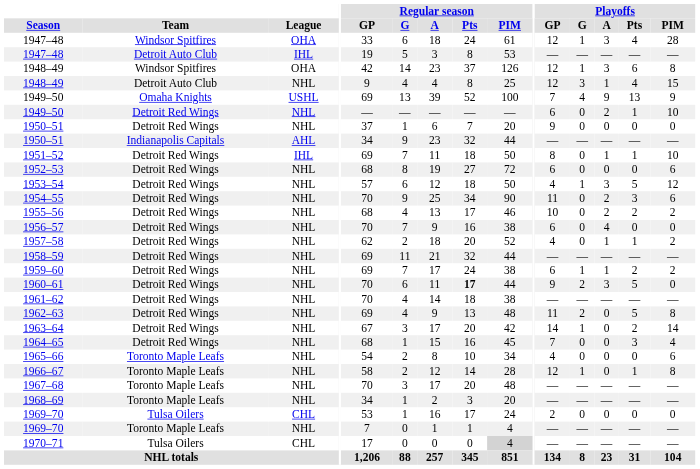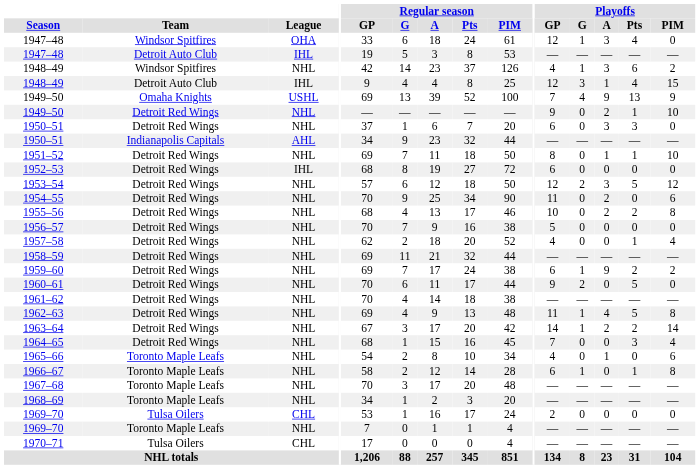 <table border="0" cellpadding="1" cellspacing="0" style="text-align:center; width:60em">
 <tr bgcolor="#e0e0e0">
 <th colspan="3" bgcolor="#ffffff"></th>
 <th rowspan="100" bgcolor="#ffffff"></th>
 <th colspan="5"><a href='#'>Regular season</a></th>
 <th rowspan="100" bgcolor="#ffffff"></th>
 <th colspan="5"><a href='#'>Playoffs</a></th>
 </tr>
 <tr bgcolor="#e0e0e0">
 <th><a href='#'>Season</a></th>
 <th>Team</th>
 <th>League</th>
 <th>GP</th>
 <th><a href='#'>G</a></th>
 <th><a href='#'>A</a></th>
 <th><a href='#'>Pts</a></th>
 <th><a href='#'>PIM</a></th>
 <th>GP</th>
 <th>G</th>
 <th>A</th>
 <th>Pts</th>
 <th>PIM</th>
 </tr>
 <tr>
 <td>1947–48</td>
 <td><a href='#'>Windsor Spitfires</a></td>
 <td><a href='#'>OHA</a></td>
 <td>33</td>
 <td>6</td>
 <td>18</td>
 <td>24</td>
 <td>61</td>
 <td>12</td>
 <td>1</td>
 <td>3</td>
 <td>4</td>
-<td>28</td>
+<td>0</td>
 </tr>
 <tr bgcolor="#f0f0f0">
 <td><a href='#'>1947–48</a></td>
 <td><a href='#'>Detroit Auto Club</a></td>
 <td><a href='#'>IHL</a></td>
 <td>19</td>
 <td>5</td>
 <td>3</td>
 <td>8</td>
 <td>53</td>
 <td>—</td>
 <td>—</td>
 <td>—</td>
 <td>—</td>
 <td>—</td>
 </tr>
 <tr>
 <td>1948–49</td>
 <td>Windsor Spitfires</td>
-<td>OHA</td>
+<td>NHL</td>
 <td>42</td>
 <td>14</td>
 <td>23</td>
 <td>37</td>
 <td>126</td>
-<td>12</td>
+<td>4</td>
 <td>1</td>
 <td>3</td>
 <td>6</td>
-<td>8</td>
+<td>2</td>
 </tr>
 <tr bgcolor="#f0f0f0">
 <td><a href='#'>1948–49</a></td>
 <td>Detroit Auto Club</td>
-<td>NHL</td>
+<td>IHL</td>
 <td>9</td>
 <td>4</td>
 <td>4</td>
 <td>8</td>
 <td>25</td>
 <td>12</td>
 <td>3</td>
 <td>1</td>
 <td>4</td>
 <td>15</td>
 </tr>
 <tr>
 <td>1949–50</td>
 <td><a href='#'>Omaha Knights</a></td>
 <td><a href='#'>USHL</a></td>
 <td>69</td>
 <td>13</td>
 <td>39</td>
 <td>52</td>
 <td>100</td>
 <td>7</td>
 <td>4</td>
 <td>9</td>
 <td>13</td>
 <td>9</td>
 </tr>
 <tr bgcolor="#f0f0f0">
 <td><a href='#'>1949–50</a></td>
 <td><a href='#'>Detroit Red Wings</a></td>
 <td><a href='#'>NHL</a></td>
 <td>—</td>
 <td>—</td>
 <td>—</td>
 <td>—</td>
 <td>—</td>
-<td>6</td>
+<td>9</td>
 <td>0</td>
 <td>2</td>
 <td>1</td>
 <td>10</td>
 </tr>
 <tr>
 <td><a href='#'>1950–51</a></td>
 <td>Detroit Red Wings</td>
 <td>NHL</td>
 <td>37</td>
 <td>1</td>
 <td>6</td>
 <td>7</td>
 <td>20</td>
-<td>9</td>
+<td>6</td>
 <td>0</td>
-<td>0</td>
-<td>0</td>
+<td>3</td>
+<td>3</td>
 <td>0</td>
 </tr>
 <tr bgcolor="#f0f0f0">
 <td><a href='#'>1950–51</a></td>
 <td><a href='#'>Indianapolis Capitals</a></td>
 <td><a href='#'>AHL</a></td>
 <td>34</td>
 <td>9</td>
 <td>23</td>
 <td>32</td>
 <td>44</td>
 <td>—</td>
 <td>—</td>
 <td>—</td>
 <td>—</td>
 <td>—</td>
 </tr>
 <tr>
 <td><a href='#'>1951–52</a></td>
 <td>Detroit Red Wings</td>
-<td><a href='#'>IHL</a></td>
+<td>NHL</td>
 <td>69</td>
 <td>7</td>
 <td>11</td>
 <td>18</td>
 <td>50</td>
 <td>8</td>
 <td>0</td>
 <td>1</td>
 <td>1</td>
 <td>10</td>
 </tr>
 <tr bgcolor="#f0f0f0">
 <td><a href='#'>1952–53</a></td>
 <td>Detroit Red Wings</td>
-<td>NHL</td>
+<td>IHL</td>
 <td>68</td>
 <td>8</td>
 <td>19</td>
 <td>27</td>
 <td>72</td>
 <td>6</td>
 <td>0</td>
 <td>0</td>
 <td>0</td>
-<td>6</td>
+<td>0</td>
 </tr>
 <tr>
 <td><a href='#'>1953–54</a></td>
 <td>Detroit Red Wings</td>
 <td>NHL</td>
 <td>57</td>
 <td>6</td>
 <td>12</td>
 <td>18</td>
 <td>50</td>
-<td>4</td>
-<td>1</td>
+<td>12</td>
+<td>2</td>
 <td>3</td>
 <td>5</td>
 <td>12</td>
 </tr>
 <tr bgcolor="#f0f0f0">
 <td><a href='#'>1954–55</a></td>
 <td>Detroit Red Wings</td>
 <td>NHL</td>
 <td>70</td>
 <td>9</td>
 <td>25</td>
 <td>34</td>
 <td>90</td>
 <td>11</td>
 <td>0</td>
 <td>2</td>
-<td>3</td>
+<td>0</td>
 <td>6</td>
 </tr>
 <tr>
 <td><a href='#'>1955–56</a></td>
 <td>Detroit Red Wings</td>
 <td>NHL</td>
 <td>68</td>
 <td>4</td>
 <td>13</td>
 <td>17</td>
 <td>46</td>
 <td>10</td>
 <td>0</td>
 <td>2</td>
 <td>2</td>
-<td>2</td>
+<td>8</td>
 </tr>
 <tr bgcolor="#f0f0f0">
 <td><a href='#'>1956–57</a></td>
 <td>Detroit Red Wings</td>
 <td>NHL</td>
 <td>70</td>
 <td>7</td>
 <td>9</td>
 <td>16</td>
 <td>38</td>
-<td>6</td>
+<td>5</td>
 <td>0</td>
-<td>4</td>
+<td>0</td>
 <td>0</td>
 <td>0</td>
 </tr>
 <tr>
 <td><a href='#'>1957–58</a></td>
 <td>Detroit Red Wings</td>
 <td>NHL</td>
 <td>62</td>
 <td>2</td>
 <td>18</td>
 <td>20</td>
 <td>52</td>
 <td>4</td>
 <td>0</td>
+<td>0</td>
 <td>1</td>
-<td>1</td>
-<td>2</td>
+<td>4</td>
 </tr>
 <tr bgcolor="#f0f0f0">
 <td><a href='#'>1958–59</a></td>
 <td>Detroit Red Wings</td>
 <td>NHL</td>
 <td>69</td>
 <td>11</td>
 <td>21</td>
 <td>32</td>
 <td>44</td>
 <td>—</td>
 <td>—</td>
 <td>—</td>
 <td>—</td>
 <td>—</td>
 </tr>
 <tr>
 <td><a href='#'>1959–60</a></td>
 <td>Detroit Red Wings</td>
 <td>NHL</td>
 <td>69</td>
 <td>7</td>
 <td>17</td>
 <td>24</td>
 <td>38</td>
 <td>6</td>
 <td>1</td>
-<td>1</td>
+<td>9</td>
 <td>2</td>
 <td>2</td>
 </tr>
 <tr bgcolor="#f0f0f0">
 <td><a href='#'>1960–61</a></td>
 <td>Detroit Red Wings</td>
 <td>NHL</td>
 <td>70</td>
 <td>6</td>
 <td>11</td>
-<td><strong>17</strong></td>
+<td>17</td>
 <td>44</td>
 <td>9</td>
 <td>2</td>
-<td>3</td>
+<td>0</td>
 <td>5</td>
 <td>0</td>
 </tr>
 <tr>
 <td><a href='#'>1961–62</a></td>
 <td>Detroit Red Wings</td>
 <td>NHL</td>
 <td>70</td>
 <td>4</td>
 <td>14</td>
 <td>18</td>
 <td>38</td>
 <td>—</td>
 <td>—</td>
 <td>—</td>
 <td>—</td>
 <td>—</td>
 </tr>
 <tr bgcolor="#f0f0f0">
 <td><a href='#'>1962–63</a></td>
 <td>Detroit Red Wings</td>
 <td>NHL</td>
 <td>69</td>
 <td>4</td>
 <td>9</td>
 <td>13</td>
 <td>48</td>
 <td>11</td>
-<td>2</td>
-<td>0</td>
+<td>1</td>
+<td>4</td>
 <td>5</td>
 <td>8</td>
 </tr>
 <tr>
 <td><a href='#'>1963–64</a></td>
 <td>Detroit Red Wings</td>
 <td>NHL</td>
 <td>67</td>
 <td>3</td>
 <td>17</td>
 <td>20</td>
 <td>42</td>
 <td>14</td>
 <td>1</td>
-<td>0</td>
+<td>2</td>
 <td>2</td>
 <td>14</td>
 </tr>
 <tr bgcolor="#f0f0f0">
 <td><a href='#'>1964–65</a></td>
 <td>Detroit Red Wings</td>
 <td>NHL</td>
 <td>68</td>
 <td>1</td>
 <td>15</td>
 <td>16</td>
 <td>45</td>
 <td>7</td>
 <td>0</td>
 <td>0</td>
 <td>3</td>
 <td>4</td>
 </tr>
 <tr>
 <td><a href='#'>1965–66</a></td>
 <td><a href='#'>Toronto Maple Leafs</a></td>
 <td>NHL</td>
 <td>54</td>
 <td>2</td>
 <td>8</td>
 <td>10</td>
 <td>34</td>
 <td>4</td>
 <td>0</td>
-<td>0</td>
+<td>1</td>
 <td>0</td>
 <td>6</td>
 </tr>
 <tr bgcolor="#f0f0f0">
 <td><a href='#'>1966–67</a></td>
 <td>Toronto Maple Leafs</td>
 <td>NHL</td>
 <td>58</td>
 <td>2</td>
 <td>12</td>
 <td>14</td>
 <td>28</td>
-<td>12</td>
+<td>6</td>
 <td>1</td>
 <td>0</td>
 <td>1</td>
 <td>8</td>
 </tr>
 <tr>
 <td><a href='#'>1967–68</a></td>
 <td>Toronto Maple Leafs</td>
 <td>NHL</td>
 <td>70</td>
 <td>3</td>
 <td>17</td>
 <td>20</td>
 <td>48</td>
 <td>—</td>
 <td>—</td>
 <td>—</td>
 <td>—</td>
 <td>—</td>
 </tr>
 <tr bgcolor="#f0f0f0">
 <td><a href='#'>1968–69</a></td>
 <td>Toronto Maple Leafs</td>
 <td>NHL</td>
 <td>34</td>
 <td>1</td>
 <td>2</td>
 <td>3</td>
 <td>20</td>
 <td>—</td>
 <td>—</td>
 <td>—</td>
 <td>—</td>
 <td>—</td>
 </tr>
 <tr>
 <td><a href='#'>1969–70</a></td>
 <td><a href='#'>Tulsa Oilers</a></td>
 <td><a href='#'>CHL</a></td>
 <td>53</td>
 <td>1</td>
 <td>16</td>
 <td>17</td>
 <td>24</td>
 <td>2</td>
 <td>0</td>
 <td>0</td>
 <td>0</td>
 <td>0</td>
 </tr>
 <tr bgcolor="#f0f0f0">
 <td><a href='#'>1969–70</a></td>
 <td>Toronto Maple Leafs</td>
 <td>NHL</td>
 <td>7</td>
 <td>0</td>
 <td>1</td>
 <td>1</td>
 <td>4</td>
 <td>—</td>
 <td>—</td>
 <td>—</td>
 <td>—</td>
 <td>—</td>
 </tr>
 <tr>
 <td><a href='#'>1970–71</a></td>
 <td>Tulsa Oilers</td>
 <td>CHL</td>
 <td>17</td>
 <td>0</td>
 <td>0</td>
 <td>0</td>
-<td style="background: lightgrey;">4</td>
+<td>4</td>
 <td>—</td>
 <td>—</td>
 <td>—</td>
 <td>—</td>
 <td>—</td>
 </tr>
 <tr bgcolor="#e0e0e0">
 <th colspan="3">NHL totals</th>
 <th>1,206</th>
 <th>88</th>
 <th>257</th>
 <th>345</th>
 <th>851</th>
 <th>134</th>
 <th>8</th>
 <th>23</th>
 <th>31</th>
 <th>104</th>
 </tr>
 </table>
